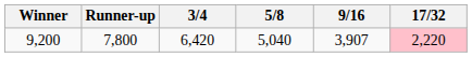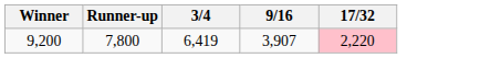 <table class="wikitable" style="text-align:center">
 <tr>
 <th width="75">Winner</th>
 <th width="75">Runner-up</th>
 <th width="75">3/4</th>
-<th width="75">5/8</th>
 <th width="75">9/16</th>
 <th width="75">17/32</th>
 </tr>
 <tr>
 <td>9,200</td>
 <td>7,800</td>
-<td>6,420</td>
-<td>5,040</td>
+<td>6,419</td>
 <td>3,907</td>
 <td style="background: pink;">2,220</td>
 </tr>
 </table>
